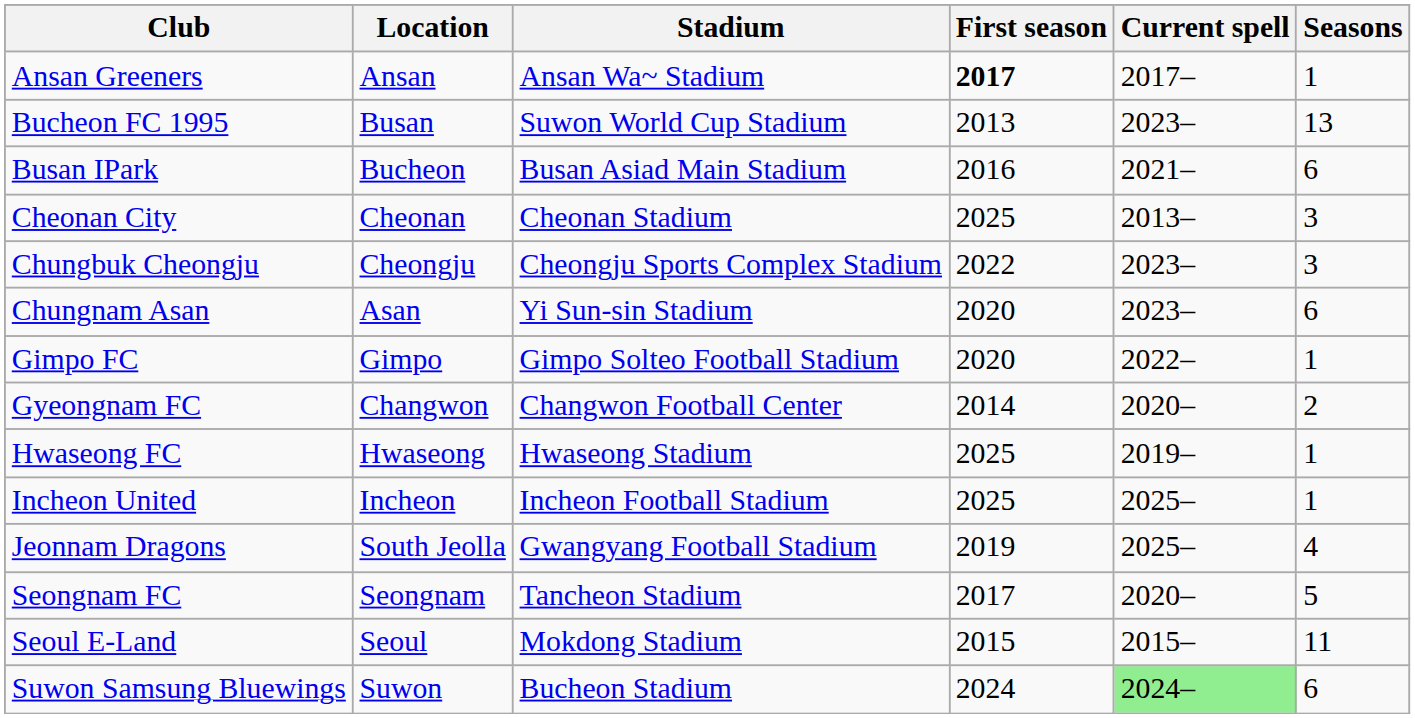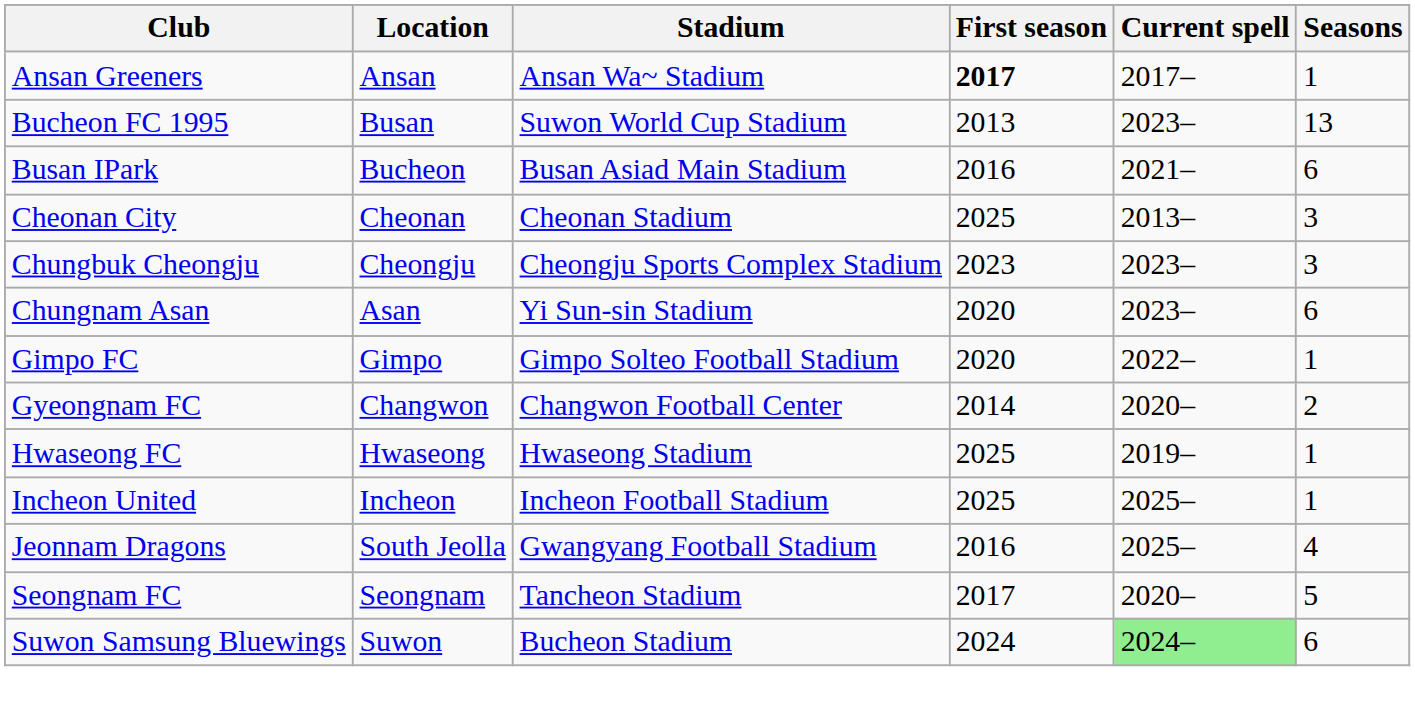 <table class="wikitable sortable" style="text-align: left;">
 <tr>
 <th>Club</th>
 <th>Location</th>
 <th>Stadium</th>
 <th>First season</th>
 <th>Current spell</th>
 <th>Seasons</th>
 </tr>
 <tr>
 <td><a href='#'>Ansan Greeners</a></td>
 <td><a href='#'>Ansan</a></td>
 <td><a href='#'>Ansan Wa~ Stadium</a></td>
 <td><strong>2017</strong></td>
 <td>2017–</td>
 <td>1</td>
 </tr>
 <tr>
 <td><a href='#'>Bucheon FC 1995</a></td>
 <td><a href='#'>Busan</a></td>
 <td><a href='#'>Suwon World Cup Stadium</a></td>
 <td>2013</td>
 <td>2023–</td>
 <td>13</td>
 </tr>
 <tr>
 <td><a href='#'>Busan IPark</a></td>
 <td><a href='#'>Bucheon</a></td>
 <td><a href='#'>Busan Asiad Main Stadium</a></td>
 <td>2016</td>
 <td>2021–</td>
 <td>6</td>
 </tr>
 <tr>
 <td><a href='#'>Cheonan City</a></td>
 <td><a href='#'>Cheonan</a></td>
 <td><a href='#'>Cheonan Stadium</a></td>
 <td>2025</td>
 <td>2013–</td>
 <td>3</td>
 </tr>
 <tr>
 <td><a href='#'>Chungbuk Cheongju</a></td>
 <td><a href='#'>Cheongju</a></td>
 <td><a href='#'>Cheongju Sports Complex Stadium</a></td>
-<td>2022</td>
+<td>2023</td>
 <td>2023–</td>
 <td>3</td>
 </tr>
 <tr>
 <td><a href='#'>Chungnam Asan</a></td>
 <td><a href='#'>Asan</a></td>
 <td><a href='#'>Yi Sun-sin Stadium</a></td>
 <td>2020</td>
 <td>2023–</td>
 <td>6</td>
 </tr>
 <tr>
 <td><a href='#'>Gimpo FC</a></td>
 <td><a href='#'>Gimpo</a></td>
 <td><a href='#'>Gimpo Solteo Football Stadium</a></td>
 <td>2020</td>
 <td>2022–</td>
 <td>1</td>
 </tr>
 <tr>
 <td><a href='#'>Gyeongnam FC</a></td>
 <td><a href='#'>Changwon</a></td>
 <td><a href='#'>Changwon Football Center</a></td>
 <td>2014</td>
 <td>2020–</td>
 <td>2</td>
 </tr>
 <tr>
 <td><a href='#'>Hwaseong FC</a></td>
 <td><a href='#'>Hwaseong</a></td>
 <td><a href='#'>Hwaseong Stadium</a></td>
 <td>2025</td>
 <td>2019–</td>
 <td>1</td>
 </tr>
 <tr>
 <td><a href='#'>Incheon United</a></td>
 <td><a href='#'>Incheon</a></td>
 <td><a href='#'>Incheon Football Stadium</a></td>
 <td>2025</td>
 <td>2025–</td>
 <td>1</td>
 </tr>
 <tr>
 <td><a href='#'>Jeonnam Dragons</a></td>
 <td><a href='#'>South Jeolla</a></td>
 <td><a href='#'>Gwangyang Football Stadium</a></td>
-<td>2019</td>
+<td>2016</td>
 <td>2025–</td>
 <td>4</td>
 </tr>
 <tr>
 <td><a href='#'>Seongnam FC</a></td>
 <td><a href='#'>Seongnam</a></td>
 <td><a href='#'>Tancheon Stadium</a></td>
 <td>2017</td>
 <td>2020–</td>
 <td>5</td>
 </tr>
 <tr>
-<td><a href='#'>Seoul E-Land</a></td>
-<td><a href='#'>Seoul</a></td>
-<td><a href='#'>Mokdong Stadium</a></td>
-<td>2015</td>
-<td>2015–</td>
-<td>11</td>
-</tr>
-<tr>
 <td><a href='#'>Suwon Samsung Bluewings</a></td>
 <td><a href='#'>Suwon</a></td>
 <td><a href='#'>Bucheon Stadium</a></td>
 <td>2024</td>
 <td style="background: lightgreen;">2024–</td>
 <td>6</td>
 </tr>
 </table>
